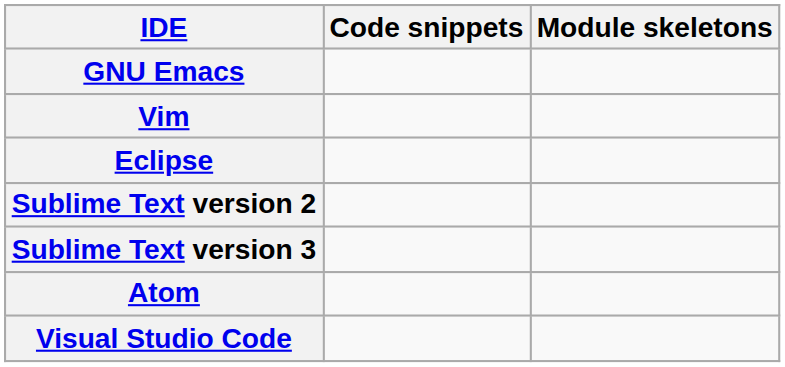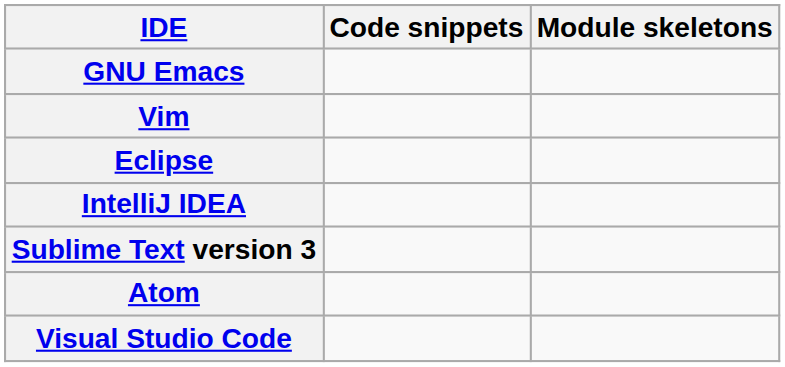 <table class="wikitable sortable" style="font-size: 85%; text-align: center; width: auto;">
 <tr>
 <th><a href='#'>IDE</a></th>
 <th>Code snippets</th>
 <th>Module skeletons</th>
 </tr>
 <tr>
 <th><a href='#'>GNU Emacs</a></th>
 <td></td>
 <td></td>
 </tr>
 <tr>
 <th><a href='#'>Vim</a></th>
 <td></td>
 <td></td>
 </tr>
 <tr>
 <th><a href='#'>Eclipse</a></th>
 <td></td>
 <td></td>
 </tr>
 <tr>
-<th><a href='#'>Sublime Text</a> version 2</th>
+<th><a href='#'>IntelliJ IDEA</a></th>
 <td></td>
 <td></td>
 </tr>
 <tr>
 <th><a href='#'>Sublime Text</a> version 3</th>
 <td></td>
 <td></td>
 </tr>
 <tr>
 <th><a href='#'>Atom</a></th>
 <td></td>
 <td></td>
 </tr>
 <tr>
 <th><a href='#'>Visual Studio Code</a></th>
 <td></td>
 <td></td>
 </tr>
 </table>
